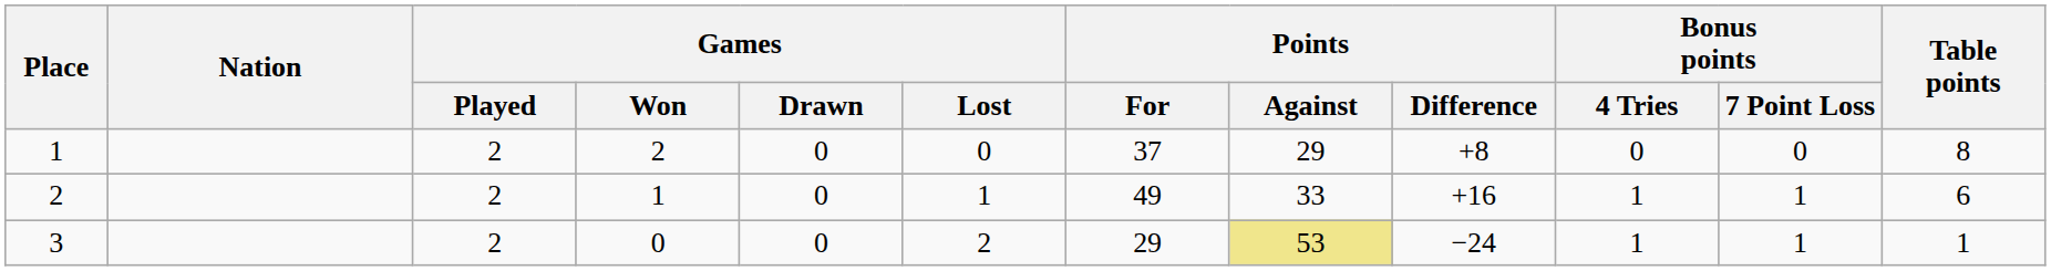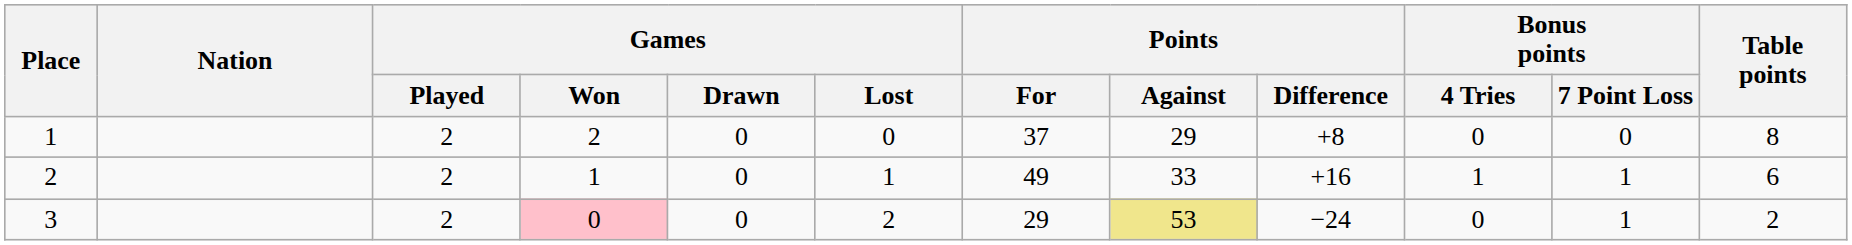 <table class="wikitable" style="text-align:center">
 <tr>
 <th rowspan=2 width="5%">Place</th>
 <th rowspan=2 width="15%">Nation</th>
 <th colspan=4 width="32%">Games</th>
 <th colspan=3 width="18%">Points</th>
 <th colspan=2 width="16%">Bonus<br>points</th>
 <th rowspan=2 width="10%">Table<br>points</th>
 </tr>
 <tr>
 <th width="8%">Played</th>
 <th width="8%">Won</th>
 <th width="8%">Drawn</th>
 <th width="8%">Lost</th>
 <th width="8%">For</th>
 <th width="8%">Against</th>
 <th width="8%">Difference</th>
 <th width="8%">4 Tries</th>
 <th width="8%">7 Point Loss</th>
 </tr>
 <tr>
 <td>1</td>
 <td align=left></td>
 <td>2</td>
 <td>2</td>
 <td>0</td>
 <td>0</td>
 <td>37</td>
 <td>29</td>
 <td>+8</td>
 <td>0</td>
 <td>0</td>
 <td>8</td>
 </tr>
 <tr>
 <td>2</td>
 <td align=left></td>
 <td>2</td>
 <td>1</td>
 <td>0</td>
 <td>1</td>
 <td>49</td>
 <td>33</td>
 <td>+16</td>
 <td>1</td>
 <td>1</td>
 <td>6</td>
 </tr>
 <tr>
 <td>3</td>
 <td align=left></td>
 <td>2</td>
-<td>0</td>
+<td style="background: pink;">0</td>
 <td>0</td>
 <td>2</td>
 <td>29</td>
 <td style="background: khaki;">53</td>
 <td>−24</td>
+<td>0</td>
 <td>1</td>
-<td>1</td>
-<td>1</td>
+<td>2</td>
 </tr>
 </table>
